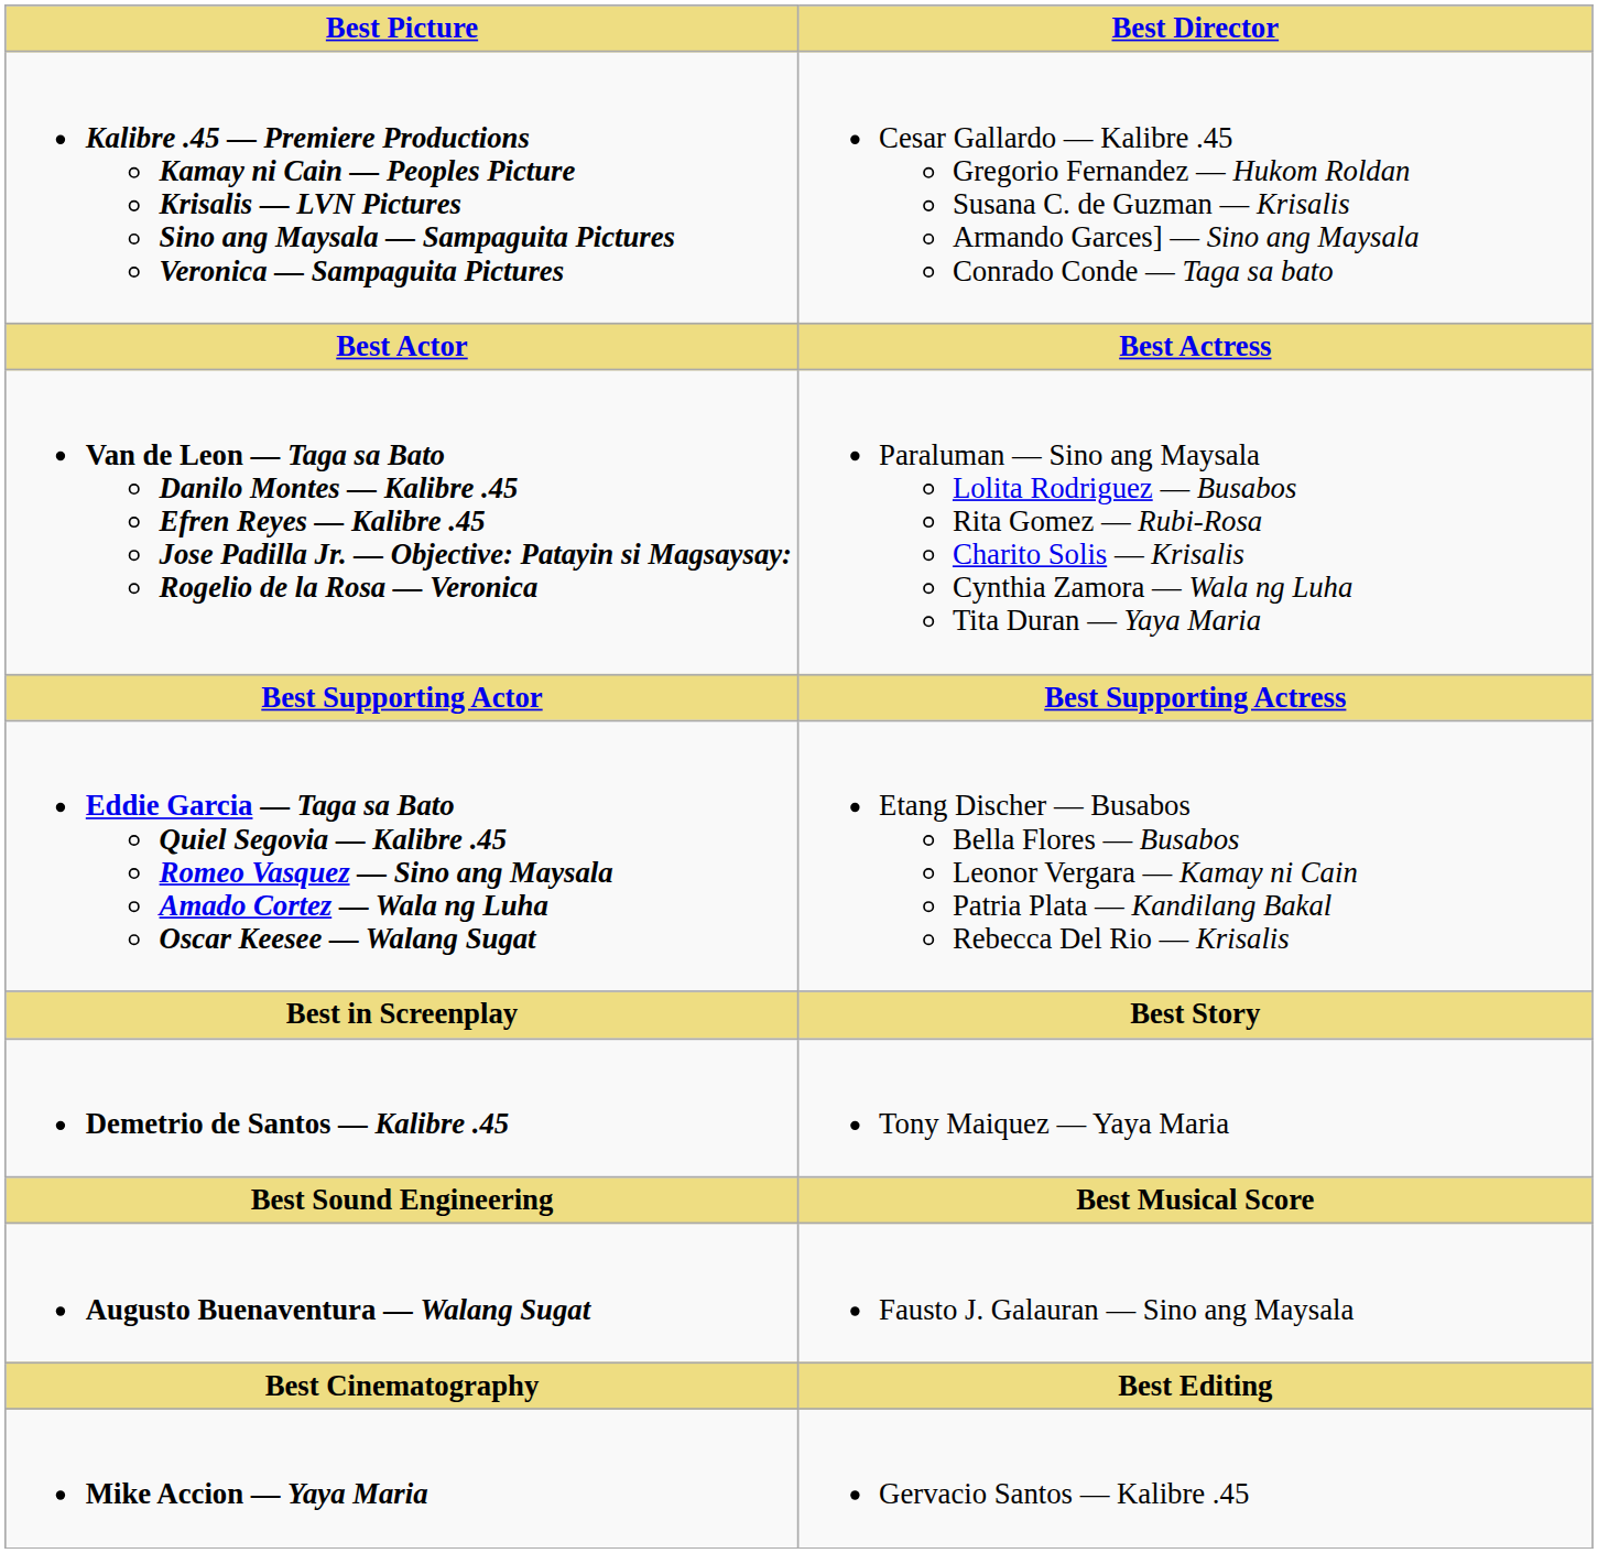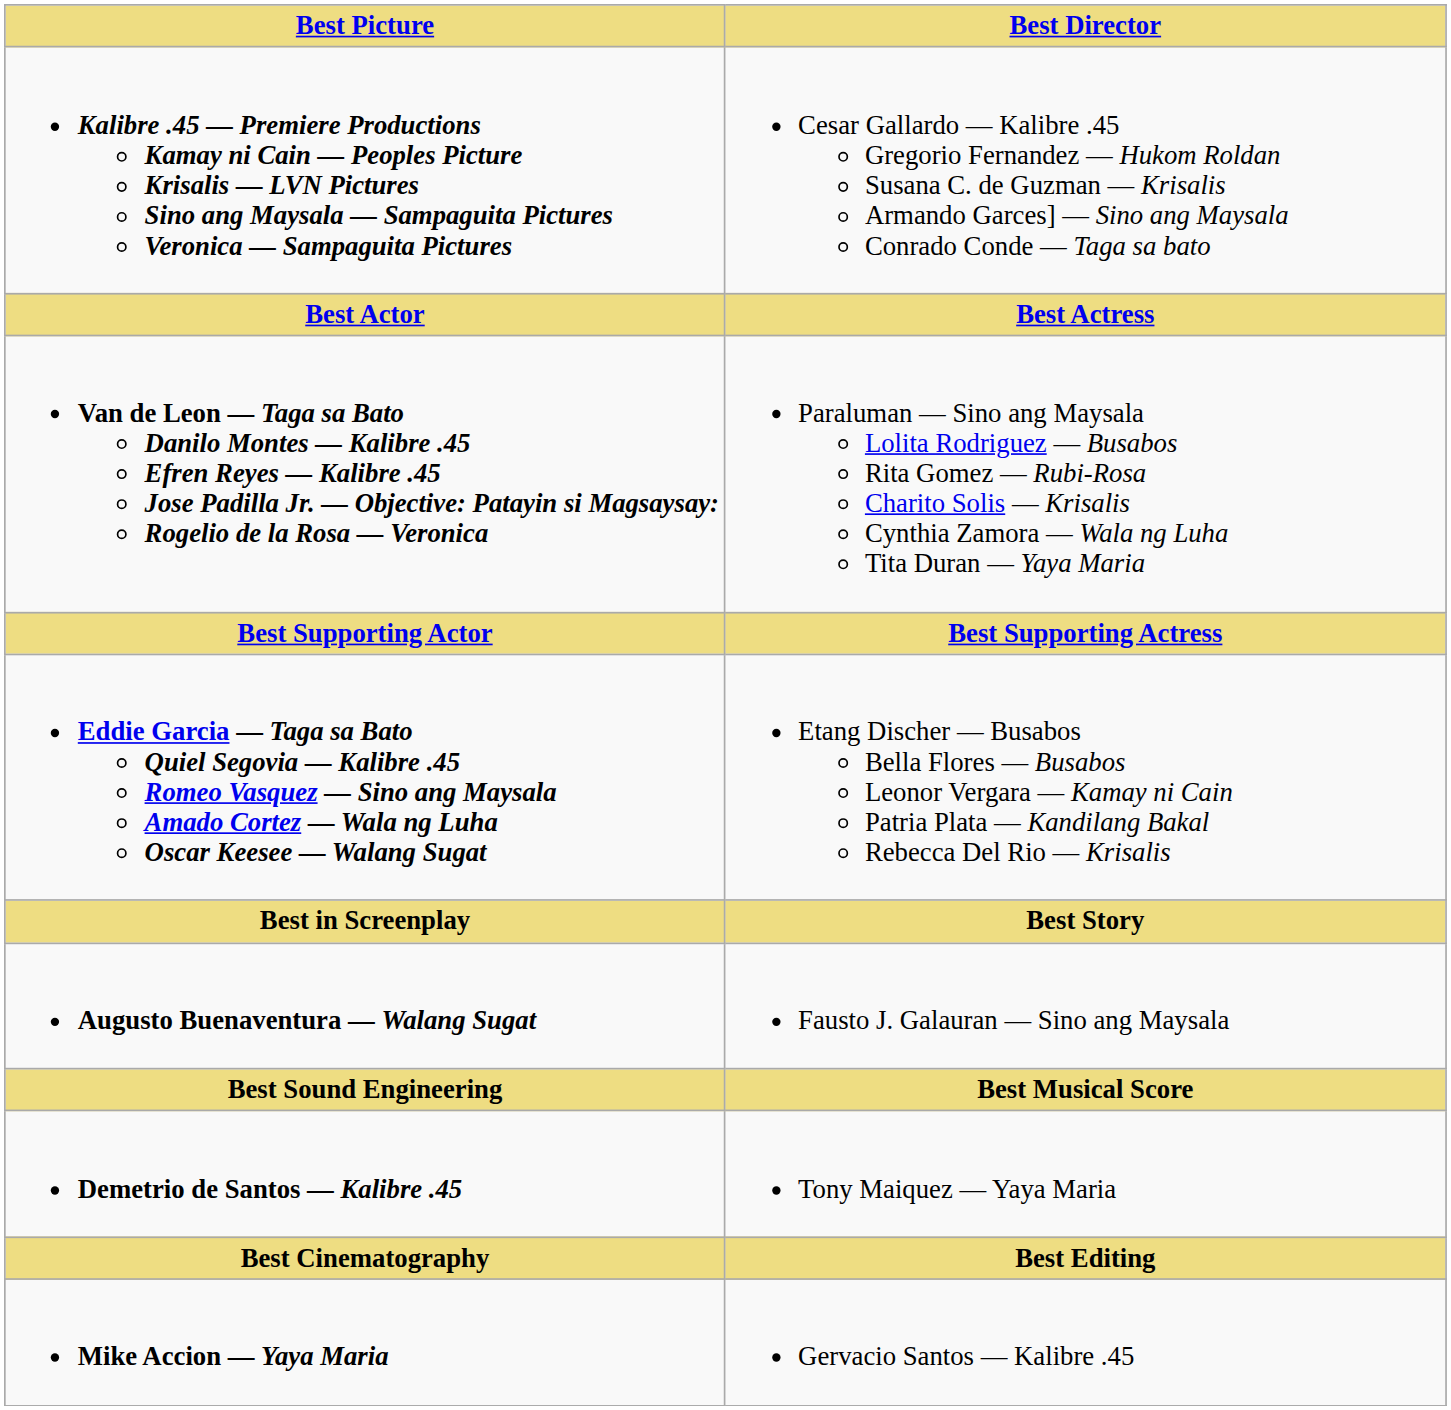 <table class=wikitable>
 <tr>
 <th style="background:#EEDD82; width:50%"><a href='#'>Best Picture</a></th>
 <th style="background:#EEDD82; width:50%"><a href='#'>Best Director</a></th>
 </tr>
 <tr>
 <td valign="top"><br><ul><li><strong><em>Kalibre .45<em> — Premiere Productions<strong><ul><li>Kamay ni Cain — </em>Peoples Picture<em></li><li>Krisalis — </em>LVN Pictures<em></li><li>Sino ang Maysala — </em>Sampaguita Pictures<em></li><li>Veronica — </em>Sampaguita Pictures<em></li></ul></li></ul></td>
 <td valign="top"><br><ul><li></strong>Cesar Gallardo — </em>Kalibre .45</em></strong><ul><li>Gregorio Fernandez — <em>Hukom Roldan</em></li><li>Susana C. de Guzman — <em>Krisalis</em></li><li>Armando Garces] — <em>Sino ang Maysala</em></li><li>Conrado Conde — <em>Taga sa bato</em></li></ul></li></ul></td>
 </tr>
 <tr>
 <th style="background:#EEDD82; width:50%"><a href='#'>Best Actor</a></th>
 <th style="background:#EEDD82; width:50%"><a href='#'>Best Actress</a></th>
 </tr>
 <tr>
 <td valign="top"><br><ul><li><strong>Van de Leon — <em>Taga sa Bato<strong><em><ul><li>Danilo Montes — </em>Kalibre .45<em></li><li>Efren Reyes — </em>Kalibre .45<em></li><li>Jose Padilla Jr. — </em>Objective: Patayin si Magsaysay:<em></li><li>Rogelio de la Rosa — </em>Veronica<em></li></ul></li></ul></td>
 <td valign="top"><br><ul><li></strong>Paraluman — </em>Sino ang Maysala</em></strong><ul><li><a href='#'>Lolita Rodriguez</a> — <em>Busabos</em></li><li>Rita Gomez — <em>Rubi-Rosa</em></li><li><a href='#'>Charito Solis</a> — <em>Krisalis</em></li><li>Cynthia Zamora — <em>Wala ng Luha</em></li><li>Tita Duran — <em>Yaya Maria</em></li></ul></li></ul></td>
 </tr>
 <tr>
 <th style="background:#EEDD82; width:50%"><a href='#'>Best Supporting Actor</a></th>
 <th style="background:#EEDD82; width:50%"><a href='#'>Best Supporting Actress</a></th>
 </tr>
 <tr>
 <td valign="top"><br><ul><li><strong><a href='#'>Eddie Garcia</a> — <em>Taga sa Bato<strong><em><ul><li>Quiel Segovia — </em>Kalibre .45<em></li><li><a href='#'>Romeo Vasquez</a> — </em>Sino ang Maysala<em></li><li><a href='#'>Amado Cortez</a> — </em>Wala ng Luha<em></li><li>Oscar Keesee — </em>Walang Sugat<em></li></ul></li></ul></td>
 <td valign="top"><br><ul><li></strong> Etang Discher — </em>Busabos</em></strong><ul><li>Bella Flores — <em>Busabos</em></li><li>Leonor Vergara — <em>Kamay ni Cain</em></li><li>Patria Plata — <em>Kandilang Bakal</em></li><li>Rebecca Del Rio — <em>Krisalis</em></li></ul></li></ul></td>
 </tr>
 <tr>
 <th style="background:#EEDD82; width:50%">Best in Screenplay</th>
 <th style="background:#EEDD82; width:50%">Best Story</th>
 </tr>
 <tr>
-<td valign="top"><br><ul><li><strong>Demetrio de Santos — <em>Kalibre .45<strong><em></li></ul></td>
-<td valign="top"><br><ul><li></strong> Tony Maiquez — </em>Yaya Maria</em></strong></li></ul></td>
+<td valign="top"><br><ul><li><strong>Augusto Buenaventura — <em>Walang Sugat<strong><em></li></ul></td>
+<td valign="top"><br><ul><li></strong> Fausto J. Galauran — </em>Sino ang Maysala</em></strong></li></ul></td>
 </tr>
 <tr>
 <th style="background:#EEDD82; width:50%">Best Sound Engineering</th>
 <th style="background:#EEDD82; width:50%">Best Musical Score</th>
 </tr>
 <tr>
-<td valign="top"><br><ul><li><strong>Augusto Buenaventura — <em>Walang Sugat<strong><em></li></ul></td>
-<td valign="top"><br><ul><li></strong> Fausto J. Galauran — </em>Sino ang Maysala</em></strong></li></ul></td>
+<td valign="top"><br><ul><li><strong>Demetrio de Santos — <em>Kalibre .45<strong><em></li></ul></td>
+<td valign="top"><br><ul><li></strong> Tony Maiquez — </em>Yaya Maria</em></strong></li></ul></td>
 </tr>
 <tr>
 <th style="background:#EEDD82; width:50%">Best Cinematography</th>
 <th style="background:#EEDD82; width:50%">Best Editing</th>
 </tr>
 <tr>
 <td valign="top"><br><ul><li><strong> Mike Accion — <em>Yaya Maria<strong><em></li></ul></td>
 <td valign="top"><br><ul><li></strong> Gervacio Santos — </em>Kalibre .45</em></strong></li></ul></td>
 </tr>
 <tr>
 </tr>
 </table>
